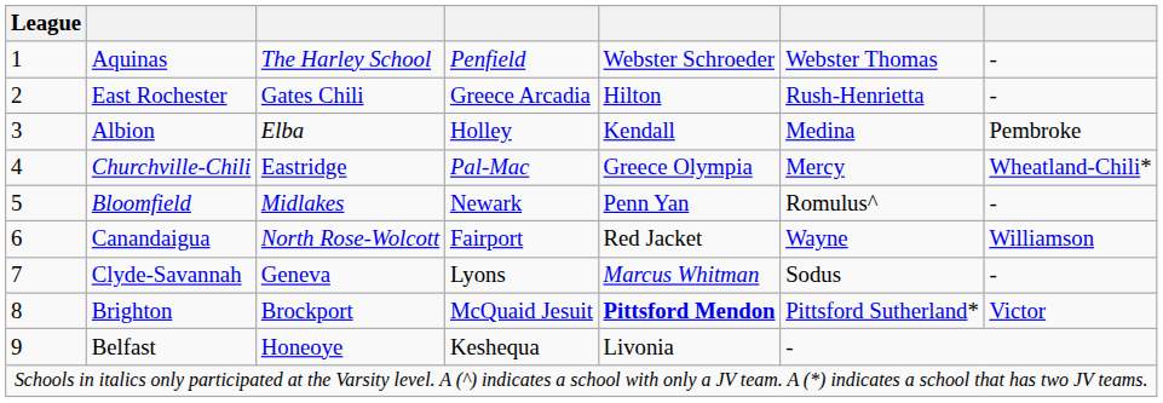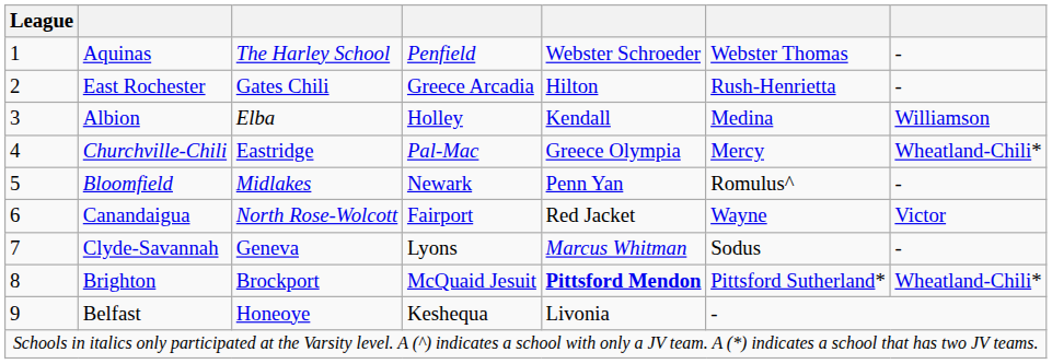 <table class="wikitable">
 <tr>
 <th>League</th>
 <th></th>
 <th></th>
 <th></th>
 <th></th>
 <th></th>
 <th></th>
 </tr>
 <tr>
 <td>1</td>
 <td><a href='#'>Aquinas</a></td>
 <td><em><a href='#'>The Harley School</a></em></td>
 <td><a href='#'><em>Penfield</em></a></td>
 <td><a href='#'>Webster Schroeder</a></td>
 <td><a href='#'>Webster Thomas</a></td>
 <td>-</td>
 </tr>
 <tr>
 <td>2</td>
 <td><a href='#'>East Rochester</a></td>
 <td><a href='#'>Gates Chili</a></td>
 <td><a href='#'>Greece Arcadia</a></td>
 <td><a href='#'>Hilton</a></td>
 <td><a href='#'>Rush-Henrietta</a></td>
 <td>-</td>
 </tr>
 <tr>
 <td>3</td>
 <td><a href='#'>Albion</a></td>
 <td><em>Elba</em></td>
 <td><a href='#'>Holley</a></td>
 <td><a href='#'>Kendall</a></td>
 <td><a href='#'>Medina</a></td>
-<td>Pembroke</td>
+<td><a href='#'>Williamson</a></td>
 </tr>
 <tr>
 <td>4</td>
 <td><a href='#'><em>Churchville-Chili</em></a></td>
 <td><a href='#'>Eastridge</a></td>
 <td><a href='#'><em>Pal-Mac</em></a></td>
 <td><a href='#'>Greece Olympia</a></td>
 <td><a href='#'>Mercy</a></td>
 <td><a href='#'>Wheatland-Chili</a>*</td>
 </tr>
 <tr>
 <td>5</td>
 <td><a href='#'><em>Bloomfield</em></a></td>
 <td><a href='#'><em>Midlakes</em></a></td>
 <td><a href='#'>Newark</a></td>
 <td><a href='#'>Penn Yan</a></td>
 <td>Romulus^</td>
 <td>-</td>
 </tr>
 <tr>
 <td>6</td>
 <td><a href='#'>Canandaigua</a></td>
 <td><a href='#'><em>North Rose-Wolcott</em></a></td>
 <td><a href='#'>Fairport</a></td>
 <td>Red Jacket</td>
 <td><a href='#'>Wayne</a></td>
-<td><a href='#'>Williamson</a></td>
+<td><a href='#'>Victor</a></td>
 </tr>
 <tr>
 <td>7</td>
 <td><a href='#'>Clyde-Savannah</a></td>
 <td><a href='#'>Geneva</a></td>
 <td>Lyons</td>
 <td><a href='#'><em>Marcus Whitman</em></a></td>
 <td>Sodus</td>
 <td>-</td>
 </tr>
 <tr>
 <td>8</td>
 <td><a href='#'>Brighton</a></td>
 <td><a href='#'>Brockport</a></td>
 <td><a href='#'>McQuaid Jesuit</a></td>
 <td><strong><a href='#'>Pittsford Mendon</a></strong></td>
 <td><a href='#'>Pittsford Sutherland</a>*</td>
-<td><a href='#'>Victor</a></td>
+<td><a href='#'>Wheatland-Chili</a>*</td>
 </tr>
 <tr>
 <td>9</td>
 <td>Belfast</td>
 <td><a href='#'>Honeoye</a></td>
 <td>Keshequa</td>
 <td>Livonia</td>
 <td colspan="2">-</td>
 </tr>
 <tr>
 <td colspan="7" style="text-align:center; font-size:85%;"><em>Schools in italics only participated at the Varsity level. A (^) indicates a school with only a JV team. A (*) indicates a school that has two JV teams.</em></td>
 </tr>
 </table>
